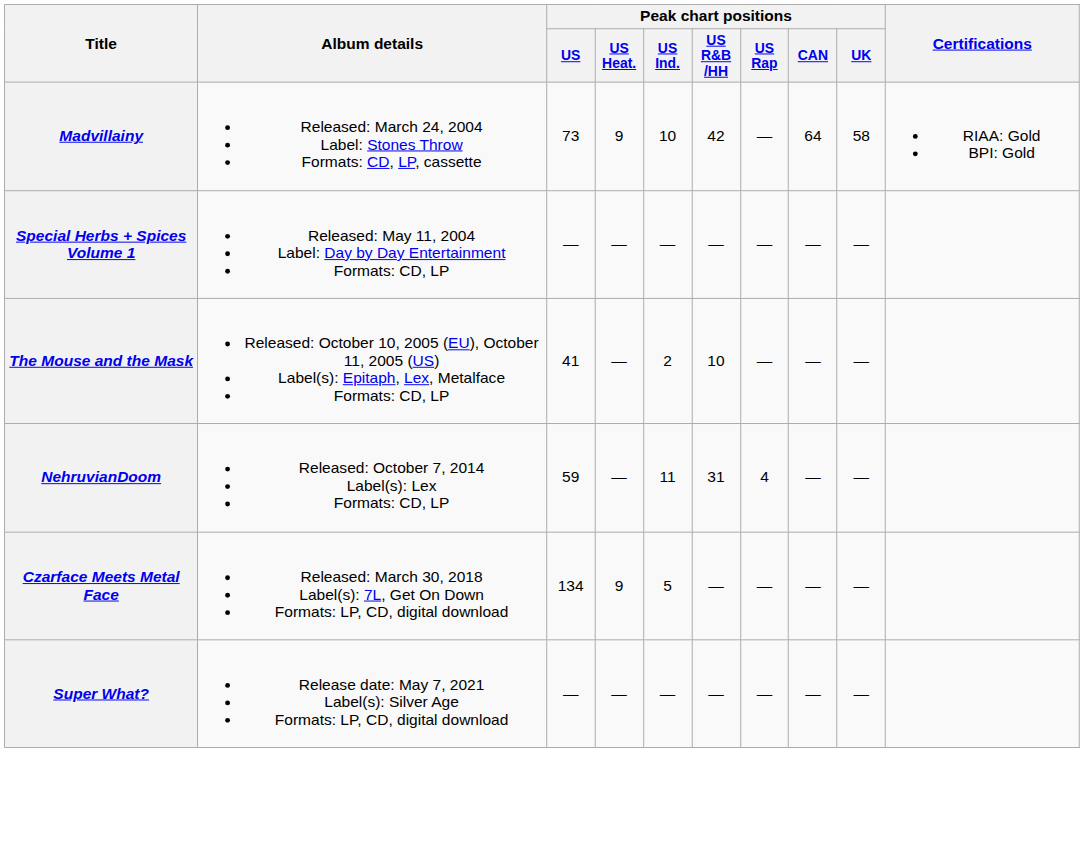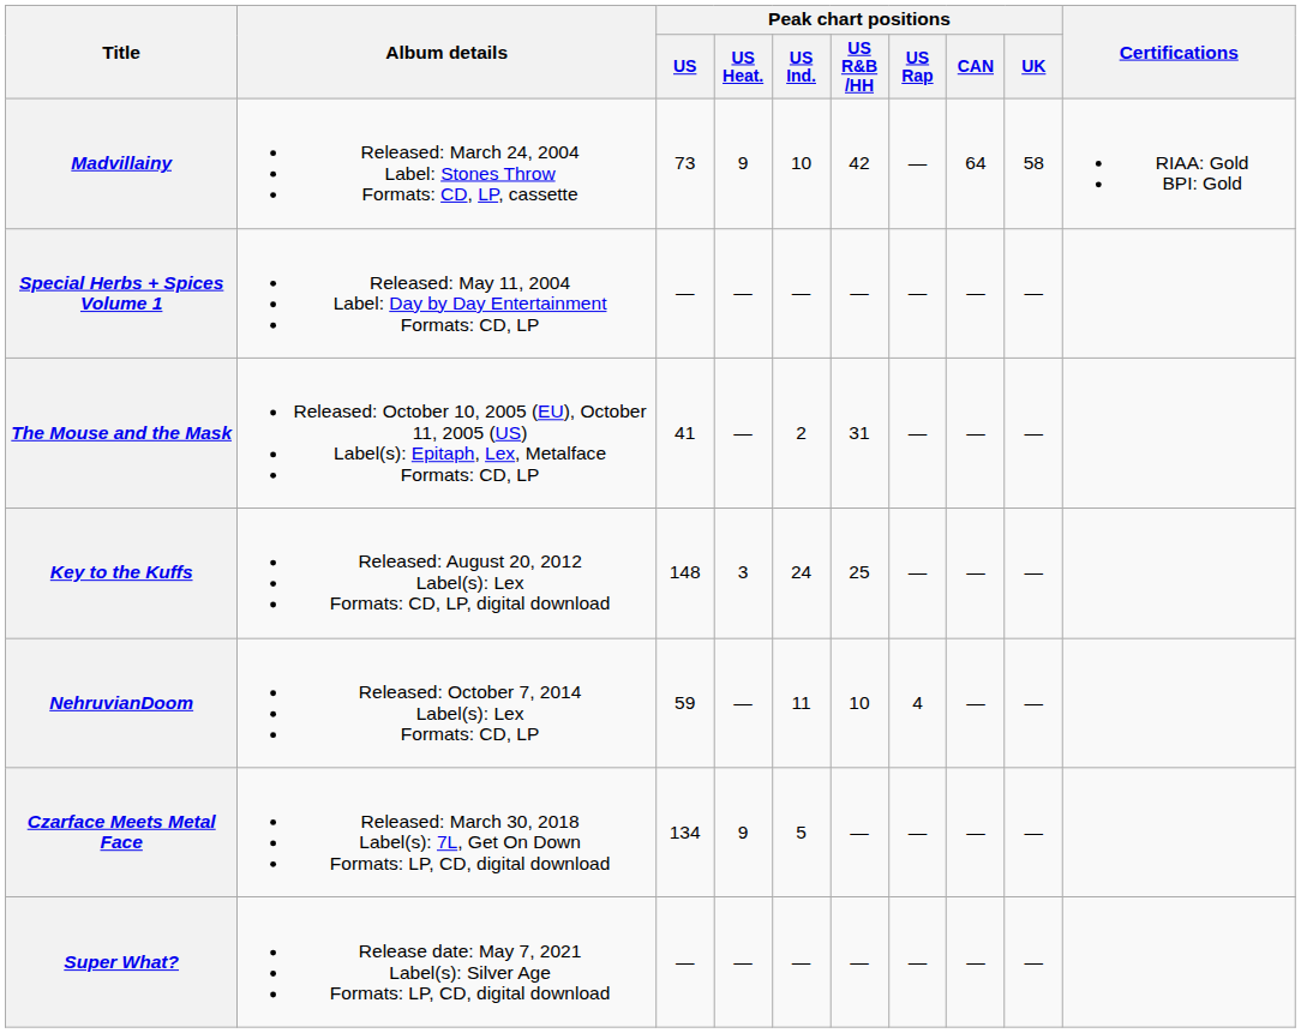 <table class="wikitable plainrowheaders" style="text-align:center;">
 <tr>
 <th scope="col" style="width:12em;" rowspan="2">Title</th>
 <th scope="col" style="width:22em;" rowspan="2">Album details</th>
 <th scope="col" colspan="7">Peak chart positions</th>
 <th scope="col" rowspan="2" style="width:12em;"><a href='#'>Certifications</a></th>
 </tr>
 <tr>
 <th scope="col" style="width:3em;font-size:90%;"><a href='#'>US</a><br></th>
 <th scope="col" style="width:3em;font-size:90%;"><a href='#'>US<br>Heat.</a></th>
 <th scope="col" style="width:3em;font-size:90%;"><a href='#'>US<br>Ind.</a></th>
 <th scope="col" style="width:3em;font-size:90%;"><a href='#'>US<br>R&B<br>/HH</a><br></th>
 <th scope="col" style="width:3em;font-size:90%;"><a href='#'>US<br>Rap</a><br></th>
 <th scope="col" style="width:3em;font-size:90%;"><a href='#'>CAN</a><br></th>
 <th scope="col" style="width:3em;font-size:90%;"><a href='#'>UK</a><br></th>
 </tr>
 <tr>
 <th scope="row"><em><a href='#'>Madvillainy</a></em> </th>
 <td><br><ul><li>Released: March 24, 2004</li><li>Label: <a href='#'>Stones Throw</a></li><li>Formats: <a href='#'>CD</a>, <a href='#'>LP</a>, cassette</li></ul></td>
 <td>73</td>
 <td>9</td>
 <td>10</td>
 <td>42</td>
 <td>—</td>
 <td>64</td>
 <td>58</td>
 <td><br><ul><li>RIAA: Gold</li><li>BPI: Gold</li></ul></td>
 </tr>
 <tr>
 <th scope="row"><em><a href='#'>Special Herbs + Spices Volume 1</a></em> </th>
 <td><br><ul><li>Released: May 11, 2004</li><li>Label: <a href='#'>Day by Day Entertainment</a></li><li>Formats: CD, LP</li></ul></td>
 <td>—</td>
 <td>—</td>
 <td>—</td>
 <td>—</td>
 <td>—</td>
 <td>—</td>
 <td>—</td>
 <td></td>
 </tr>
 <tr>
 <th scope="row"><em><a href='#'>The Mouse and the Mask</a></em> </th>
 <td><br><ul><li>Released: October 10, 2005 (<a href='#'>EU</a>), October 11, 2005 (<a href='#'>US</a>)</li><li>Label(s): <a href='#'>Epitaph</a>, <a href='#'>Lex</a>, Metalface</li><li>Formats: CD, LP</li></ul></td>
 <td>41</td>
 <td>—</td>
 <td>2</td>
-<td>10</td>
+<td>31</td>
+<td>—</td>
+<td>—</td>
+<td>—</td>
+<td></td>
+</tr>
+<tr>
+<th scope="row"><em><a href='#'>Key to the Kuffs</a></em> </th>
+<td><br><ul><li>Released: August 20, 2012</li><li>Label(s): Lex</li><li>Formats: CD, LP, digital download</li></ul></td>
+<td>148</td>
+<td>3</td>
+<td>24</td>
+<td>25</td>
 <td>—</td>
 <td>—</td>
 <td>—</td>
 <td></td>
 </tr>
 <tr>
 <th scope="row"><em><a href='#'>NehruvianDoom</a></em> </th>
 <td><br><ul><li>Released: October 7, 2014</li><li>Label(s): Lex</li><li>Formats: CD, LP</li></ul></td>
 <td>59</td>
 <td>—</td>
 <td>11</td>
-<td>31</td>
+<td>10</td>
 <td>4</td>
 <td>—</td>
 <td>—</td>
 <td></td>
 </tr>
 <tr>
 <th scope="row"><em><a href='#'>Czarface Meets Metal Face</a></em> </th>
 <td><br><ul><li>Released: March 30, 2018</li><li>Label(s): <a href='#'>7L</a>, Get On Down</li><li>Formats: LP, CD, digital download</li></ul></td>
 <td>134</td>
 <td>9</td>
 <td>5</td>
 <td>—</td>
 <td>—</td>
 <td>—</td>
 <td>—</td>
 <td></td>
 </tr>
 <tr>
 <th scope="row"><em><a href='#'>Super What?</a></em> </th>
 <td><br><ul><li>Release date: May 7, 2021</li><li>Label(s): Silver Age</li><li>Formats: LP, CD, digital download</li></ul></td>
 <td>—</td>
 <td>—</td>
 <td>—</td>
 <td>—</td>
 <td>—</td>
 <td>—</td>
 <td>—</td>
 <td></td>
 </tr>
 </table>
